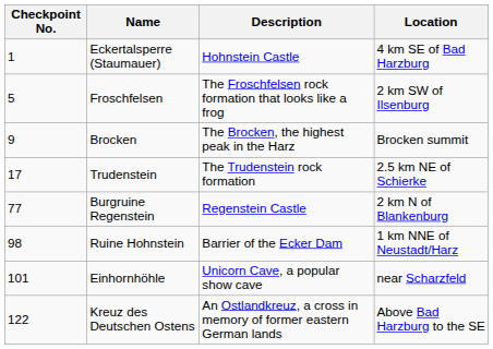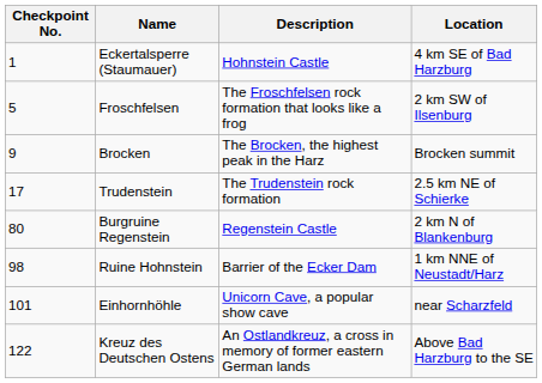 <table class="wikitable">
 <tr>
 <th>Checkpoint No.</th>
 <th>Name</th>
 <th>Description</th>
 <th>Location</th>
 </tr>
 <tr>
 <td>1</td>
 <td>Eckertalsperre (Staumauer)</td>
 <td><a href='#'>Hohnstein Castle</a></td>
 <td>4 km SE of <a href='#'>Bad Harzburg</a></td>
 </tr>
 <tr>
 <td>5</td>
 <td>Froschfelsen</td>
 <td>The <a href='#'>Froschfelsen</a> rock formation that looks like a frog</td>
 <td>2 km SW of <a href='#'>Ilsenburg</a></td>
 </tr>
 <tr>
 <td>9</td>
 <td>Brocken</td>
 <td>The <a href='#'>Brocken</a>, the highest peak in the Harz</td>
 <td>Brocken summit</td>
 </tr>
 <tr>
 <td>17</td>
 <td>Trudenstein</td>
 <td>The <a href='#'>Trudenstein</a> rock formation</td>
 <td>2.5 km NE of <a href='#'>Schierke</a></td>
 </tr>
 <tr>
-<td>77</td>
+<td>80</td>
 <td>Burgruine Regenstein</td>
 <td><a href='#'>Regenstein Castle</a></td>
 <td>2 km N of <a href='#'>Blankenburg</a></td>
 </tr>
 <tr>
 <td>98</td>
 <td>Ruine Hohnstein</td>
 <td>Barrier of the <a href='#'>Ecker Dam</a></td>
 <td>1 km NNE of <a href='#'>Neustadt/Harz</a></td>
 </tr>
 <tr>
 <td>101</td>
 <td>Einhornhöhle</td>
 <td><a href='#'>Unicorn Cave</a>, a popular show cave</td>
 <td>near <a href='#'>Scharzfeld</a></td>
 </tr>
 <tr>
 <td>122</td>
 <td>Kreuz des Deutschen Ostens</td>
 <td>An <a href='#'>Ostlandkreuz</a>, a cross in memory of former eastern German lands</td>
 <td>Above <a href='#'>Bad Harzburg</a> to the SE</td>
 </tr>
 </table>
